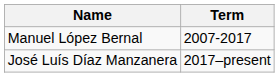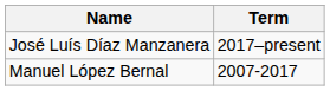 <table class="wikitable">
 <tr>
 <th>Name</th>
 <th>Term</th>
 </tr>
 <tr>
+<td>José Luís Díaz Manzanera</td>
+<td>2017–present</td>
+</tr>
+<tr>
 <td>Manuel López Bernal</td>
 <td>2007-2017</td>
 </tr>
-<tr>
-<td>José Luís Díaz Manzanera</td>
-<td>2017–present</td>
-</tr>
 </table>
